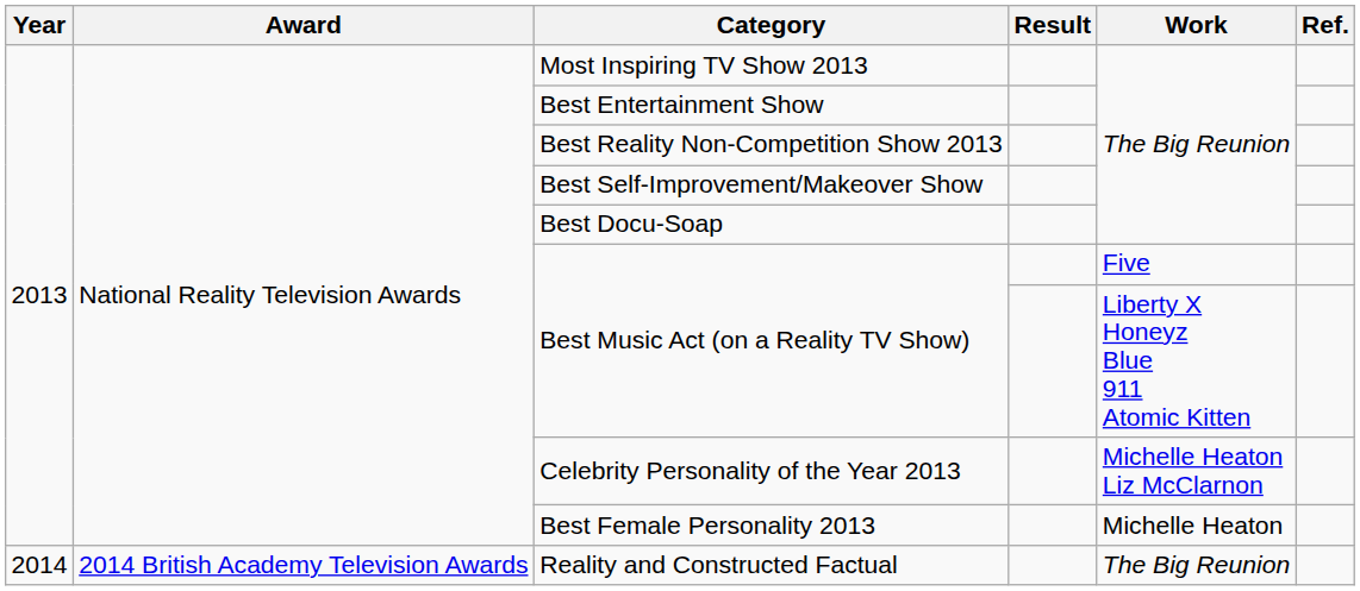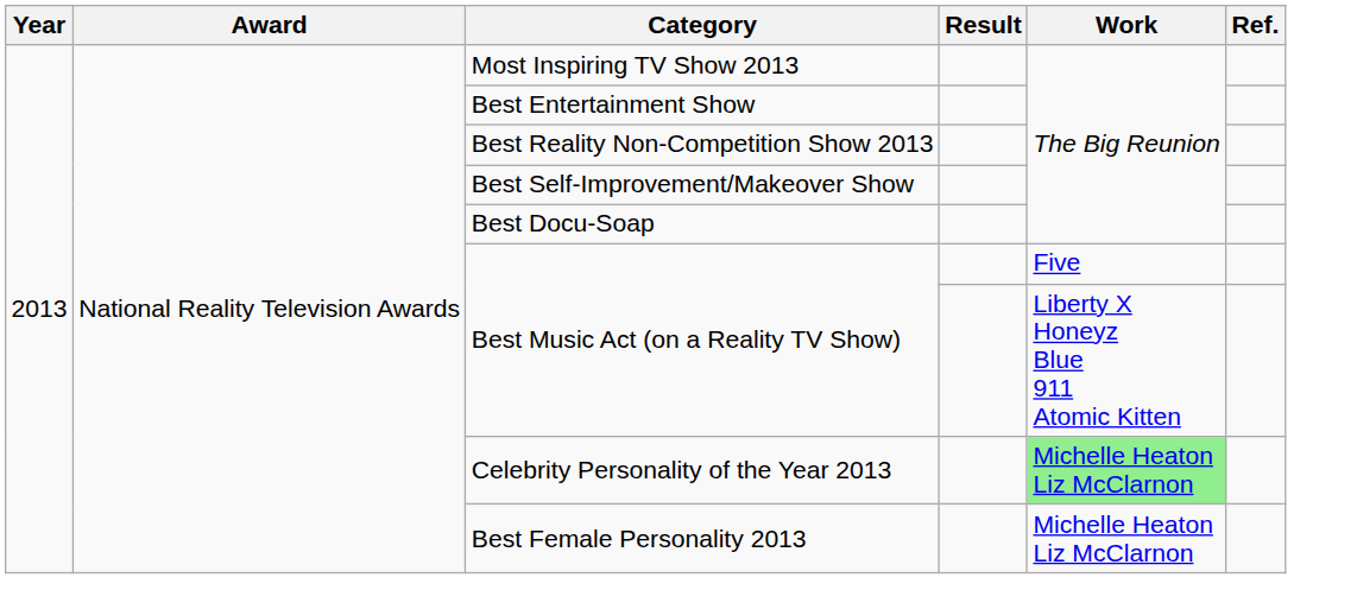 <table class="wikitable sortable">
 <tr>
 <th>Year</th>
 <th>Award</th>
 <th>Category</th>
 <th>Result</th>
 <th>Work</th>
 <th>Ref.</th>
 </tr>
 <tr>
 <td rowspan="9">2013</td>
 <td rowspan="9">National Reality Television Awards</td>
 <td>Most Inspiring TV Show 2013</td>
 <td></td>
 <td rowspan="5"><em>The Big Reunion</em></td>
 <td></td>
 </tr>
 <tr>
 <td>Best Entertainment Show</td>
 <td></td>
 <td></td>
 </tr>
 <tr>
 <td>Best Reality Non-Competition Show 2013</td>
 <td></td>
 <td></td>
 </tr>
 <tr>
 <td>Best Self-Improvement/Makeover Show</td>
 <td></td>
 <td></td>
 </tr>
 <tr>
 <td>Best Docu-Soap</td>
 <td></td>
 <td></td>
 </tr>
 <tr>
 <td rowspan="2">Best Music Act (on a Reality TV Show)</td>
 <td></td>
 <td><a href='#'>Five</a></td>
 <td></td>
 </tr>
 <tr>
 <td></td>
 <td><a href='#'>Liberty X</a><br><a href='#'>Honeyz</a><br><a href='#'>Blue</a><br><a href='#'>911</a><br><a href='#'>Atomic Kitten</a></td>
 <td></td>
 </tr>
 <tr>
 <td>Celebrity Personality of the Year 2013</td>
 <td></td>
-<td><a href='#'>Michelle Heaton</a><br><a href='#'>Liz McClarnon</a></td>
+<td style="background: lightgreen;"><a href='#'>Michelle Heaton</a><br><a href='#'>Liz McClarnon</a></td>
 <td></td>
 </tr>
 <tr>
 <td>Best Female Personality 2013</td>
 <td></td>
-<td>Michelle Heaton</td>
-<td></td>
-</tr>
-<tr>
-<td>2014</td>
-<td><a href='#'>2014 British Academy Television Awards</a></td>
-<td>Reality and Constructed Factual</td>
-<td></td>
-<td><em>The Big Reunion</em></td>
+<td><a href='#'>Michelle Heaton</a><br><a href='#'>Liz McClarnon</a></td>
 <td></td>
 </tr>
 </table>
